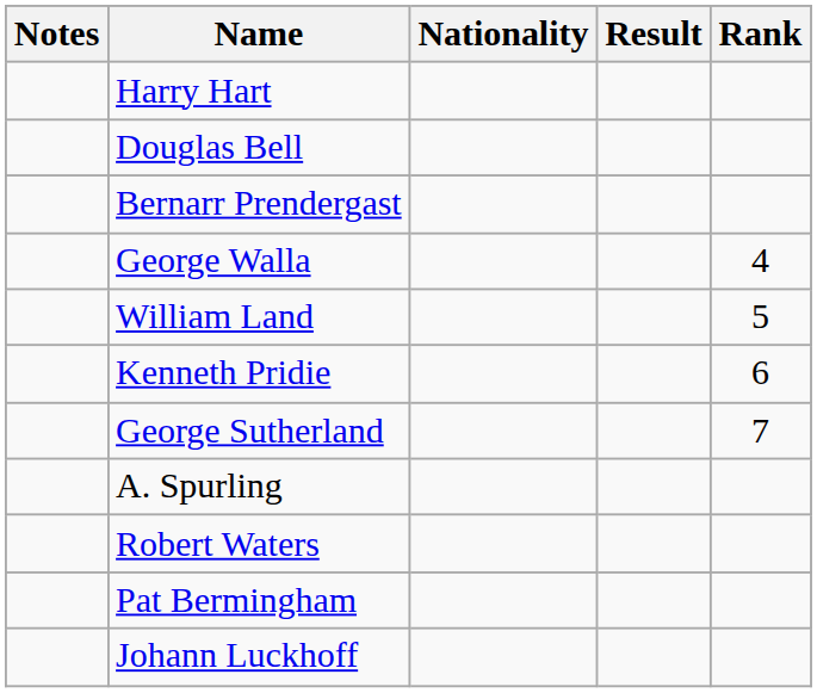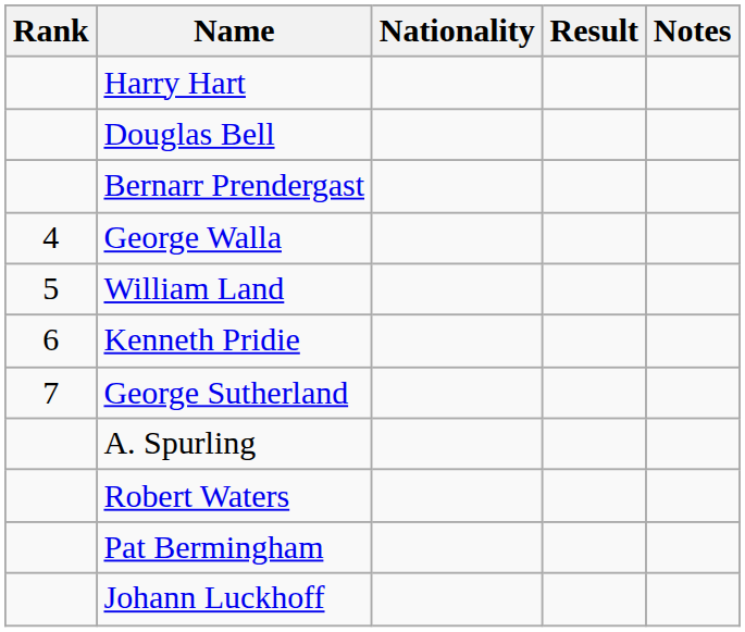 <table class="wikitable sortable" style=" text-align:center">
 <tr>
-<th>Notes</th>
+<th>Rank</th>
 <th>Name</th>
 <th>Nationality</th>
 <th>Result</th>
-<th>Rank</th>
+<th>Notes</th>
 </tr>
 <tr>
 <td></td>
 <td align=left><a href='#'>Harry Hart</a></td>
 <td align=left></td>
 <td></td>
 <td></td>
 </tr>
 <tr>
 <td></td>
 <td align=left><a href='#'>Douglas Bell</a></td>
 <td align=left></td>
 <td></td>
 <td></td>
 </tr>
 <tr>
 <td></td>
 <td align=left><a href='#'>Bernarr Prendergast</a></td>
 <td align=left></td>
 <td></td>
 <td></td>
 </tr>
 <tr>
-<td></td>
+<td>4</td>
 <td align=left><a href='#'>George Walla</a></td>
 <td align=left></td>
 <td></td>
-<td>4</td>
+<td></td>
 </tr>
 <tr>
-<td></td>
+<td>5</td>
 <td align=left><a href='#'>William Land</a></td>
 <td align=left></td>
 <td></td>
-<td>5</td>
+<td></td>
 </tr>
 <tr>
-<td></td>
+<td>6</td>
 <td align=left><a href='#'>Kenneth Pridie</a></td>
 <td align=left></td>
 <td></td>
-<td>6</td>
+<td></td>
 </tr>
 <tr>
-<td></td>
+<td>7</td>
 <td align=left><a href='#'>George Sutherland</a></td>
 <td align=left></td>
 <td></td>
-<td>7</td>
+<td></td>
 </tr>
 <tr>
 <td></td>
 <td align=left>A. Spurling</td>
 <td align=left></td>
 <td></td>
 <td></td>
 </tr>
 <tr>
 <td></td>
 <td align=left><a href='#'>Robert Waters</a></td>
 <td align=left></td>
 <td></td>
 <td></td>
 </tr>
 <tr>
 <td></td>
 <td align=left><a href='#'>Pat Bermingham</a></td>
 <td align=left></td>
 <td></td>
 <td></td>
 </tr>
 <tr>
 <td></td>
 <td align=left><a href='#'>Johann Luckhoff</a></td>
 <td align=left></td>
 <td></td>
 <td></td>
 </tr>
 </table>
